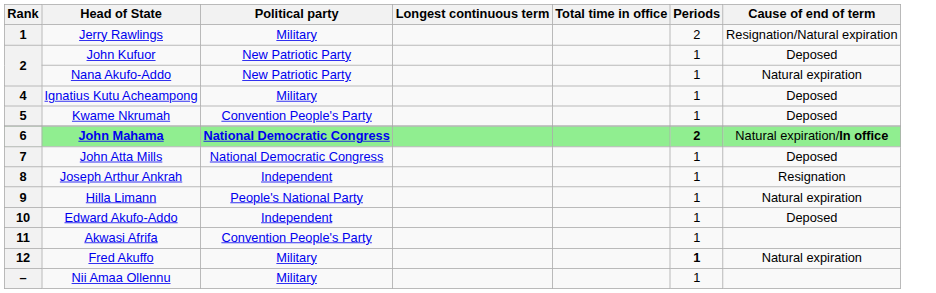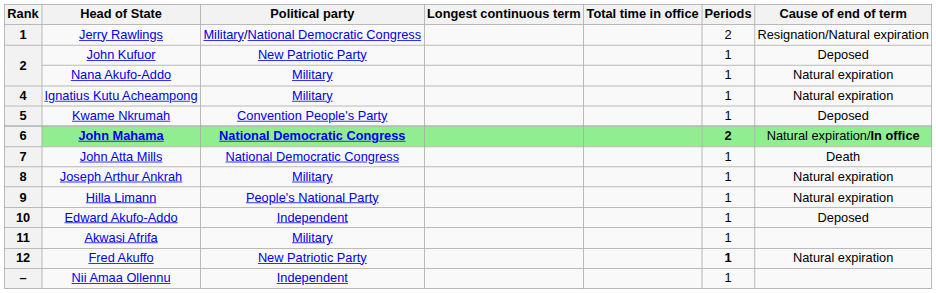 <table class="wikitable" style="text-align:center; border:1px #AAAAFF solid">
 <tr>
 <th>Rank</th>
 <th>Head of State</th>
 <th>Political party</th>
 <th>Longest continuous term</th>
 <th>Total time in office</th>
 <th>Periods</th>
 <th>Cause of end of term</th>
 </tr>
 <tr>
 <th>1</th>
 <td><a href='#'>Jerry Rawlings</a></td>
-<td><a href='#'>Military</a></td>
+<td><a href='#'>Military</a>/<a href='#'>National Democratic Congress</a></td>
 <td></td>
 <td></td>
 <td>2</td>
 <td>Resignation/Natural expiration</td>
 </tr>
 <tr>
 <th rowspan="2">2</th>
 <td><a href='#'>John Kufuor</a></td>
 <td><a href='#'>New Patriotic Party</a></td>
 <td></td>
 <td></td>
 <td>1</td>
 <td>Deposed</td>
 </tr>
 <tr>
 <td><a href='#'>Nana Akufo-Addo</a></td>
-<td><a href='#'>New Patriotic Party</a></td>
+<td><a href='#'>Military</a></td>
 <td></td>
 <td></td>
 <td>1</td>
 <td>Natural expiration</td>
 </tr>
 <tr>
 <th>4</th>
 <td><a href='#'>Ignatius Kutu Acheampong</a></td>
 <td><a href='#'>Military</a></td>
 <td></td>
 <td></td>
 <td>1</td>
-<td>Deposed</td>
+<td>Natural expiration</td>
 </tr>
 <tr>
 <th>5</th>
 <td><a href='#'>Kwame Nkrumah</a></td>
 <td><a href='#'>Convention People's Party</a></td>
 <td></td>
 <td></td>
 <td>1</td>
 <td>Deposed</td>
 </tr>
 <tr>
 </tr>
 <tr bgcolor="lightgreen">
 <th><strong>6</strong></th>
 <td><strong><a href='#'>John Mahama</a></strong></td>
 <td><strong><a href='#'>National Democratic Congress</a></strong></td>
 <td><strong></strong></td>
 <td><strong></strong></td>
 <td><strong>2</strong></td>
 <td>Natural expiration/<strong>In office</strong></td>
 </tr>
 <tr>
 <th>7</th>
 <td><a href='#'>John Atta Mills</a></td>
 <td><a href='#'>National Democratic Congress</a></td>
 <td></td>
 <td></td>
 <td>1</td>
-<td>Deposed</td>
+<td>Death</td>
 </tr>
 <tr>
 <th>8</th>
 <td><a href='#'>Joseph Arthur Ankrah</a></td>
-<td><a href='#'>Independent</a></td>
+<td><a href='#'>Military</a></td>
 <td></td>
 <td></td>
 <td>1</td>
-<td>Resignation</td>
+<td>Natural expiration</td>
 </tr>
 <tr>
 <th>9</th>
 <td><a href='#'>Hilla Limann</a></td>
 <td><a href='#'>People's National Party</a></td>
 <td></td>
 <td></td>
 <td>1</td>
 <td>Natural expiration</td>
 </tr>
 <tr>
 <th>10</th>
 <td><a href='#'>Edward Akufo-Addo</a></td>
 <td><a href='#'>Independent</a></td>
 <td></td>
 <td></td>
 <td>1</td>
 <td>Deposed</td>
 </tr>
 <tr>
 <th>11</th>
 <td><a href='#'>Akwasi Afrifa</a></td>
-<td><a href='#'>Convention People's Party</a></td>
+<td><a href='#'>Military</a></td>
 <td></td>
 <td></td>
 <td>1</td>
 <td></td>
 </tr>
 <tr>
 <th>12</th>
 <td><a href='#'>Fred Akuffo</a></td>
-<td><a href='#'>Military</a></td>
+<td><a href='#'>New Patriotic Party</a></td>
 <td></td>
 <td></td>
 <td><strong>1</strong></td>
 <td>Natural expiration</td>
 </tr>
 <tr>
 <th>–</th>
 <td><a href='#'>Nii Amaa Ollennu</a></td>
-<td><a href='#'>Military</a></td>
+<td><a href='#'>Independent</a></td>
 <td></td>
 <td></td>
 <td>1</td>
 <td></td>
 </tr>
 </table>
